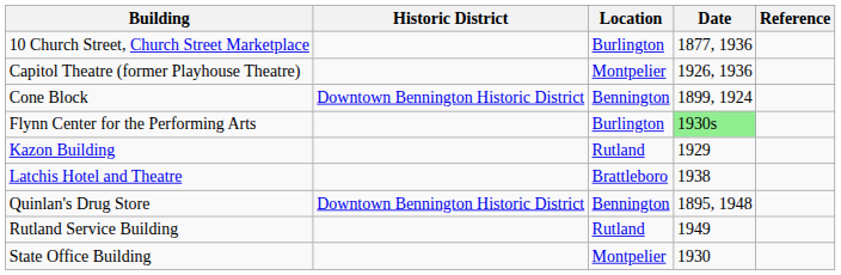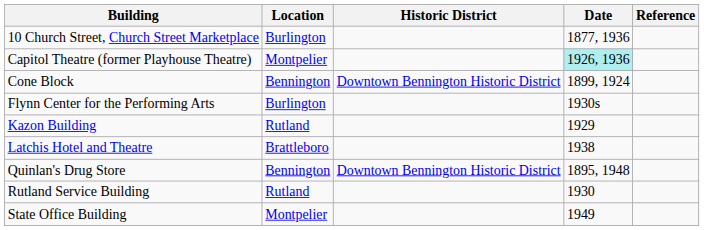 <table class="wikitable sortable">
 <tr>
 <th>Building</th>
+<th>Location</th>
 <th>Historic District</th>
-<th>Location</th>
 <th>Date</th>
 <th>Reference</th>
 </tr>
 <tr>
 <td>10 Church Street, <a href='#'>Church Street Marketplace</a></td>
+<td><a href='#'>Burlington</a></td>
 <td></td>
-<td><a href='#'>Burlington</a></td>
 <td>1877, 1936</td>
 <td></td>
 </tr>
 <tr>
 <td>Capitol Theatre (former Playhouse Theatre)</td>
+<td><a href='#'>Montpelier</a></td>
 <td></td>
-<td><a href='#'>Montpelier</a></td>
-<td>1926, 1936</td>
+<td style="background: paleturquoise;">1926, 1936</td>
 <td></td>
 </tr>
 <tr>
 <td>Cone Block</td>
+<td><a href='#'>Bennington</a></td>
 <td><a href='#'>Downtown Bennington Historic District</a></td>
-<td><a href='#'>Bennington</a></td>
 <td>1899, 1924</td>
 <td></td>
 </tr>
 <tr>
 <td>Flynn Center for the Performing Arts</td>
+<td><a href='#'>Burlington</a></td>
 <td></td>
-<td><a href='#'>Burlington</a></td>
-<td style="background: lightgreen;">1930s</td>
+<td>1930s</td>
 <td></td>
 </tr>
 <tr>
 <td><a href='#'>Kazon Building</a></td>
+<td><a href='#'>Rutland</a></td>
 <td></td>
-<td><a href='#'>Rutland</a></td>
 <td>1929</td>
 <td></td>
 </tr>
 <tr>
 <td><a href='#'>Latchis Hotel and Theatre</a></td>
+<td><a href='#'>Brattleboro</a></td>
 <td></td>
-<td><a href='#'>Brattleboro</a></td>
 <td>1938</td>
 <td></td>
 </tr>
 <tr>
 <td>Quinlan's Drug Store</td>
+<td><a href='#'>Bennington</a></td>
 <td><a href='#'>Downtown Bennington Historic District</a></td>
-<td><a href='#'>Bennington</a></td>
 <td>1895, 1948</td>
 <td></td>
 </tr>
 <tr>
 <td>Rutland Service Building</td>
+<td><a href='#'>Rutland</a></td>
 <td></td>
-<td><a href='#'>Rutland</a></td>
-<td>1949</td>
+<td>1930</td>
 <td></td>
 </tr>
 <tr>
 <td>State Office Building</td>
+<td><a href='#'>Montpelier</a></td>
 <td></td>
-<td><a href='#'>Montpelier</a></td>
-<td>1930</td>
+<td>1949</td>
 <td></td>
 </tr>
 </table>
